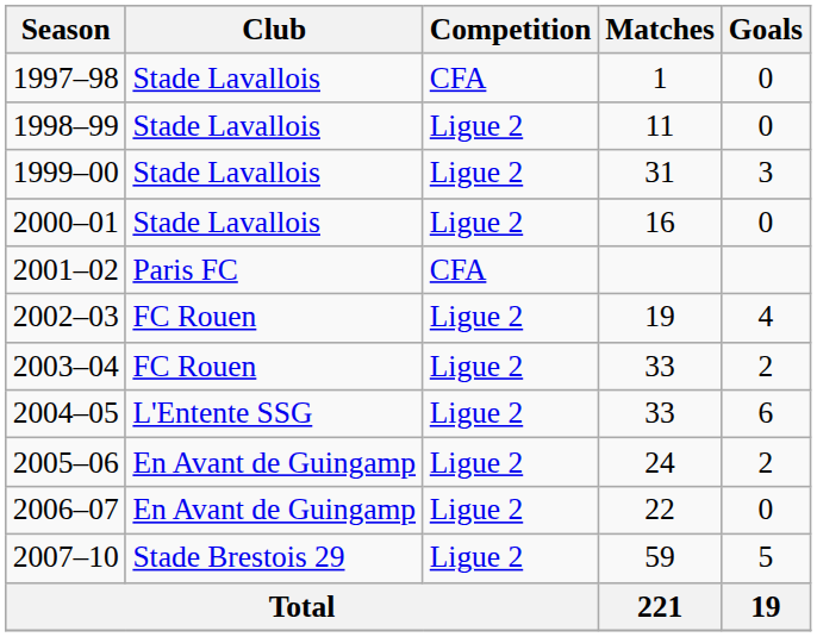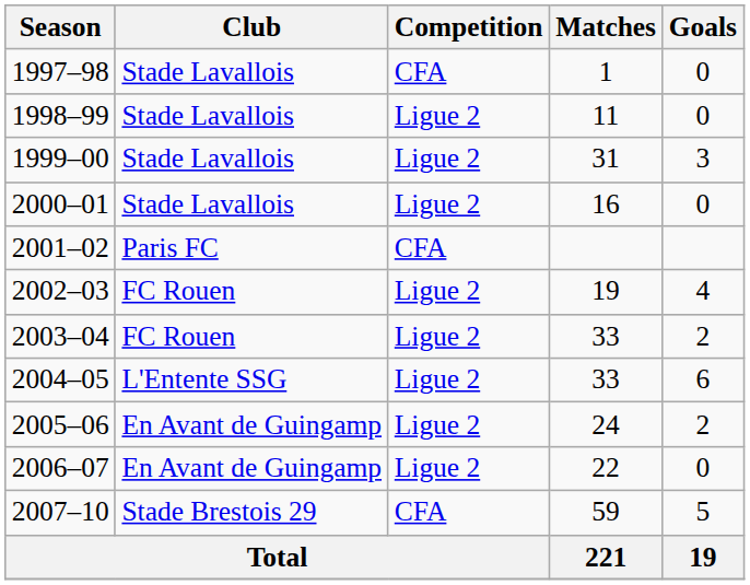 <table class="wikitable">
 <tr>
 <th>Season</th>
 <th>Club</th>
 <th>Competition</th>
 <th>Matches</th>
 <th>Goals</th>
 </tr>
 <tr>
 <td>1997–98</td>
 <td><a href='#'>Stade Lavallois</a></td>
 <td><a href='#'>CFA</a></td>
 <td align="center">1</td>
 <td align="center">0</td>
 </tr>
 <tr>
 <td>1998–99</td>
 <td><a href='#'>Stade Lavallois</a></td>
 <td><a href='#'>Ligue 2</a></td>
 <td align="center">11</td>
 <td align="center">0</td>
 </tr>
 <tr>
 <td>1999–00</td>
 <td><a href='#'>Stade Lavallois</a></td>
 <td><a href='#'>Ligue 2</a></td>
 <td align="center">31</td>
 <td align="center">3</td>
 </tr>
 <tr>
 <td>2000–01</td>
 <td><a href='#'>Stade Lavallois</a></td>
 <td><a href='#'>Ligue 2</a></td>
 <td align="center">16</td>
 <td align="center">0</td>
 </tr>
 <tr>
 <td>2001–02</td>
 <td><a href='#'>Paris FC</a></td>
 <td><a href='#'>CFA</a></td>
 <td align="center"></td>
 <td align="center"></td>
 </tr>
 <tr>
 <td>2002–03</td>
 <td><a href='#'>FC Rouen</a></td>
 <td><a href='#'>Ligue 2</a></td>
 <td align="center">19</td>
 <td align="center">4</td>
 </tr>
 <tr>
 <td>2003–04</td>
 <td><a href='#'>FC Rouen</a></td>
 <td><a href='#'>Ligue 2</a></td>
 <td align="center">33</td>
 <td align="center">2</td>
 </tr>
 <tr>
 <td>2004–05</td>
 <td><a href='#'>L'Entente SSG</a></td>
 <td><a href='#'>Ligue 2</a></td>
 <td align="center">33</td>
 <td align="center">6</td>
 </tr>
 <tr>
 <td>2005–06</td>
 <td><a href='#'>En Avant de Guingamp</a></td>
 <td><a href='#'>Ligue 2</a></td>
 <td align="center">24</td>
 <td align="center">2</td>
 </tr>
 <tr>
 <td>2006–07</td>
 <td><a href='#'>En Avant de Guingamp</a></td>
 <td><a href='#'>Ligue 2</a></td>
 <td align="center">22</td>
 <td align="center">0</td>
 </tr>
 <tr>
 <td>2007–10</td>
 <td><a href='#'>Stade Brestois 29</a></td>
-<td><a href='#'>Ligue 2</a></td>
+<td><a href='#'>CFA</a></td>
 <td align="center">59</td>
 <td align="center">5</td>
 </tr>
 <tr>
 <th colspan="3">Total</th>
 <th align="center">221</th>
 <th align="center">19</th>
 </tr>
 <tr>
 </tr>
 </table>
